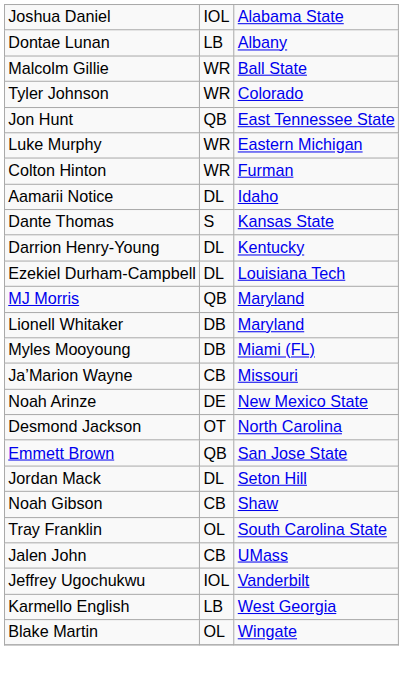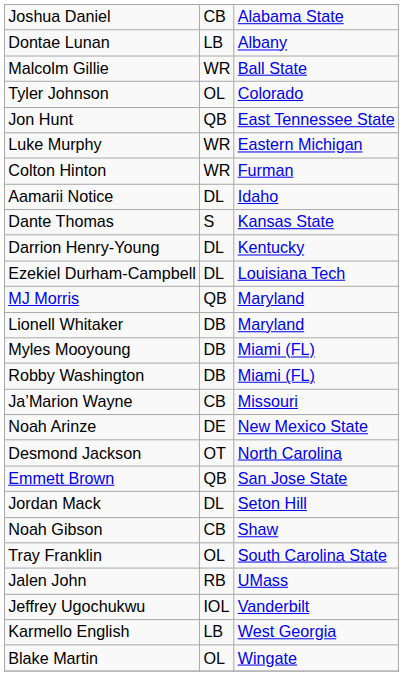 <table class="wikitable sortable">
 <tr>
 </tr>
 <tr>
 <td>Joshua Daniel</td>
-<td>IOL</td>
+<td>CB</td>
 <td><a href='#'>Alabama State</a></td>
 </tr>
 <tr>
 <td>Dontae Lunan</td>
 <td>LB</td>
 <td><a href='#'>Albany</a></td>
 </tr>
 <tr>
 <td>Malcolm Gillie</td>
 <td>WR</td>
 <td><a href='#'>Ball State</a></td>
 </tr>
 <tr>
 <td>Tyler Johnson</td>
-<td>WR</td>
+<td>OL</td>
 <td><a href='#'>Colorado</a></td>
 </tr>
 <tr>
 <td>Jon Hunt</td>
 <td>QB</td>
 <td><a href='#'>East Tennessee State</a></td>
 </tr>
 <tr>
 <td>Luke Murphy</td>
 <td>WR</td>
 <td><a href='#'>Eastern Michigan</a></td>
 </tr>
 <tr>
 <td>Colton Hinton</td>
 <td>WR</td>
 <td><a href='#'>Furman</a></td>
 </tr>
 <tr>
 <td>Aamarii Notice</td>
 <td>DL</td>
 <td><a href='#'>Idaho</a></td>
 </tr>
 <tr>
 <td>Dante Thomas</td>
 <td>S</td>
 <td><a href='#'>Kansas State</a></td>
 </tr>
 <tr>
 <td>Darrion Henry-Young</td>
 <td>DL</td>
 <td><a href='#'>Kentucky</a></td>
 </tr>
 <tr>
 <td>Ezekiel Durham-Campbell</td>
 <td>DL</td>
 <td><a href='#'>Louisiana Tech</a></td>
 </tr>
 <tr>
 <td><a href='#'>MJ Morris</a></td>
 <td>QB</td>
 <td><a href='#'>Maryland</a></td>
 </tr>
 <tr>
 <td>Lionell Whitaker</td>
 <td>DB</td>
 <td><a href='#'>Maryland</a></td>
 </tr>
 <tr>
 <td>Myles Mooyoung</td>
 <td>DB</td>
 <td><a href='#'>Miami (FL)</a></td>
 </tr>
 <tr>
+<td>Robby Washington</td>
+<td>DB</td>
+<td><a href='#'>Miami (FL)</a></td>
+</tr>
+<tr>
 <td>Ja’Marion Wayne</td>
 <td>CB</td>
 <td><a href='#'>Missouri</a></td>
 </tr>
 <tr>
 <td>Noah Arinze</td>
 <td>DE</td>
 <td><a href='#'>New Mexico State</a></td>
 </tr>
 <tr>
 <td>Desmond Jackson</td>
 <td>OT</td>
 <td><a href='#'>North Carolina</a></td>
 </tr>
 <tr>
 <td><a href='#'>Emmett Brown</a></td>
 <td>QB</td>
 <td><a href='#'>San Jose State</a></td>
 </tr>
 <tr>
 <td>Jordan Mack</td>
 <td>DL</td>
 <td><a href='#'>Seton Hill</a></td>
 </tr>
 <tr>
 <td>Noah Gibson</td>
 <td>CB</td>
 <td><a href='#'>Shaw</a></td>
 </tr>
 <tr>
 <td>Tray Franklin</td>
 <td>OL</td>
 <td><a href='#'>South Carolina State</a></td>
 </tr>
 <tr>
 <td>Jalen John</td>
-<td>CB</td>
+<td>RB</td>
 <td><a href='#'>UMass</a></td>
 </tr>
 <tr>
 <td>Jeffrey Ugochukwu</td>
 <td>IOL</td>
 <td><a href='#'>Vanderbilt</a></td>
 </tr>
 <tr>
 <td>Karmello English</td>
 <td>LB</td>
 <td><a href='#'>West Georgia</a></td>
 </tr>
 <tr>
 <td>Blake Martin</td>
 <td>OL</td>
 <td><a href='#'>Wingate</a></td>
 </tr>
 <tr>
 </tr>
 </table>
